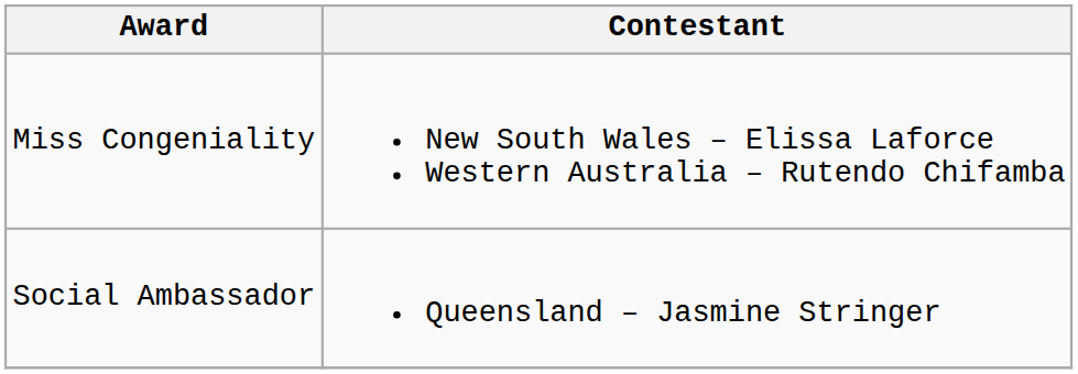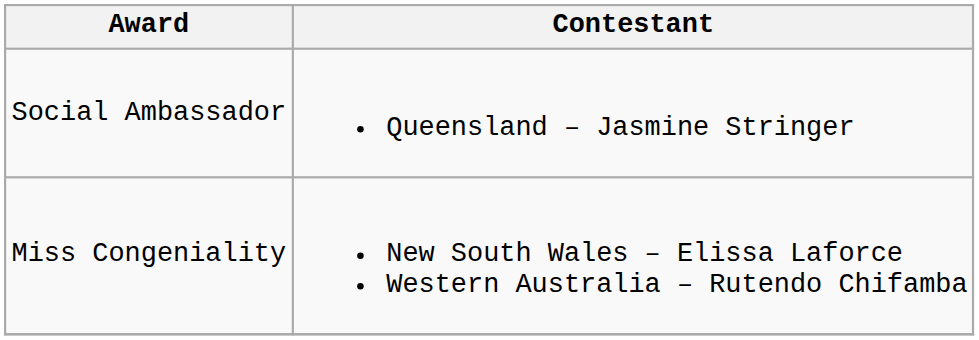 <table class="wikitable unsortable" style="font-size:95%;">
 <tr>
 <th>Award</th>
 <th>Contestant</th>
 </tr>
 <tr>
+<td>Social Ambassador</td>
+<td><br><ul><li>Queensland – Jasmine Stringer</li></ul></td>
+</tr>
+<tr>
 <td>Miss Congeniality</td>
 <td><br><ul><li>New South Wales –  Elissa Laforce</li><li>Western Australia – Rutendo Chifamba</li></ul></td>
 </tr>
 <tr>
-<td>Social Ambassador</td>
-<td><br><ul><li>Queensland – Jasmine Stringer</li></ul></td>
-</tr>
-<tr>
 </tr>
 </table>
